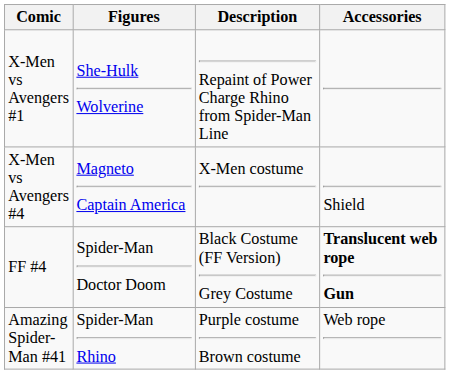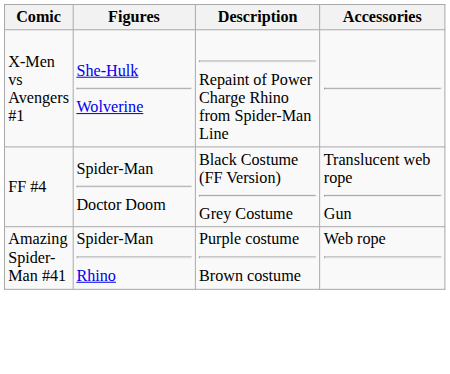 <table class="wikitable" width="70%">
 <tr>
 <th width=10%>Comic</th>
 <th width=30%>Figures</th>
 <th width=30%>Description</th>
 <th width=30%>Accessories</th>
 </tr>
 <tr>
 <td>X-Men vs Avengers #1</td>
 <td><a href='#'>She-Hulk</a><hr><a href='#'>Wolverine</a></td>
 <td> <hr>Repaint of Power Charge Rhino from Spider-Man Line</td>
 <td> <hr> </td>
 </tr>
 <tr>
-<td>X-Men vs Avengers #4</td>
-<td><a href='#'>Magneto</a><hr><a href='#'>Captain America</a></td>
-<td>X-Men costume<hr> </td>
-<td> <hr>Shield</td>
-</tr>
-<tr>
 <td>FF #4</td>
 <td>Spider-Man<hr>Doctor Doom</td>
 <td>Black Costume (FF Version)<hr>Grey Costume</td>
-<td><strong>Translucent web rope<hr>Gun</strong></td>
+<td>Translucent web rope<hr>Gun</td>
 </tr>
 <tr>
 <td>Amazing Spider-Man #41</td>
 <td>Spider-Man<hr><a href='#'>Rhino</a></td>
 <td>Purple costume<hr>Brown costume</td>
 <td>Web rope<hr> </td>
 </tr>
 </table>
